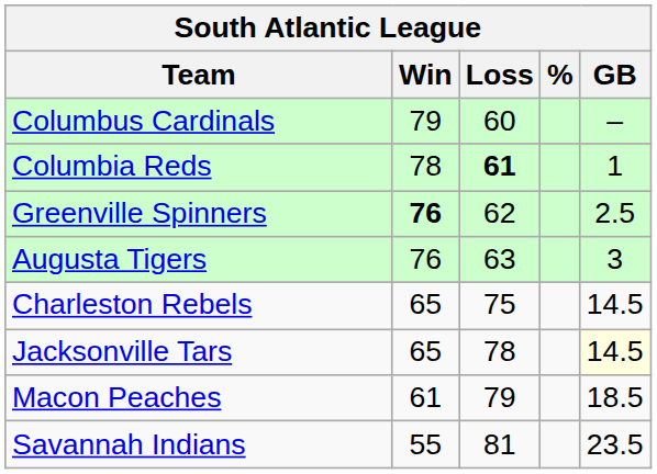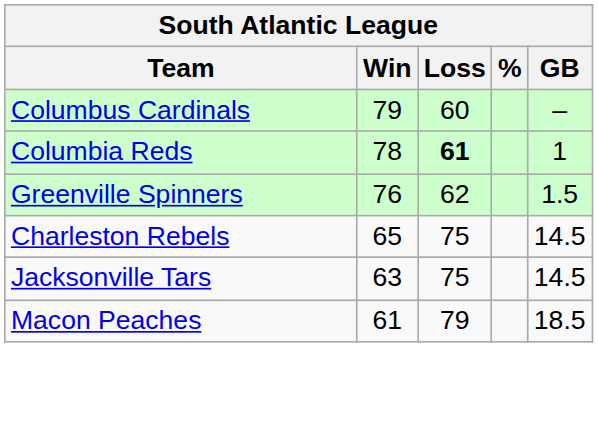 <table class="wikitable">
 <tr>
 <th colspan="5">South Atlantic League</th>
 </tr>
 <tr>
 <th width="60%">Team</th>
 <th>Win</th>
 <th>Loss</th>
 <th>%</th>
 <th>GB</th>
 </tr>
 <tr align=center bgcolor=ccffcc>
 <td align=left><a href='#'>Columbus Cardinals</a></td>
 <td>79</td>
 <td>60</td>
 <td></td>
 <td>–</td>
 </tr>
 <tr align=center bgcolor=ccffcc>
 <td align=left><a href='#'>Columbia Reds</a></td>
 <td>78</td>
 <td><strong>61</strong></td>
 <td></td>
 <td>1</td>
 </tr>
 <tr align=center bgcolor=ccffcc>
 <td align=left><a href='#'>Greenville Spinners</a></td>
-<td><strong>76</strong></td>
+<td>76</td>
 <td>62</td>
 <td></td>
-<td>2.5</td>
-</tr>
-<tr align=center bgcolor=ccffcc>
-<td align=left><a href='#'>Augusta Tigers</a></td>
-<td>76</td>
-<td>63</td>
-<td></td>
-<td>3</td>
+<td>1.5</td>
 </tr>
 <tr align=center>
 <td align=left><a href='#'>Charleston Rebels</a></td>
 <td>65</td>
 <td>75</td>
 <td></td>
 <td>14.5</td>
 </tr>
 <tr align=center>
 <td align=left><a href='#'>Jacksonville Tars</a></td>
-<td>65</td>
-<td>78</td>
+<td>63</td>
+<td>75</td>
 <td></td>
-<td style="background: lightyellow;">14.5</td>
+<td>14.5</td>
 </tr>
 <tr align=center>
 <td align=left><a href='#'>Macon Peaches</a></td>
 <td>61</td>
 <td>79</td>
 <td></td>
 <td>18.5</td>
 </tr>
-<tr align=center>
-<td align=left><a href='#'>Savannah Indians</a></td>
-<td>55</td>
-<td>81</td>
-<td></td>
-<td>23.5</td>
-</tr>
 </table>
